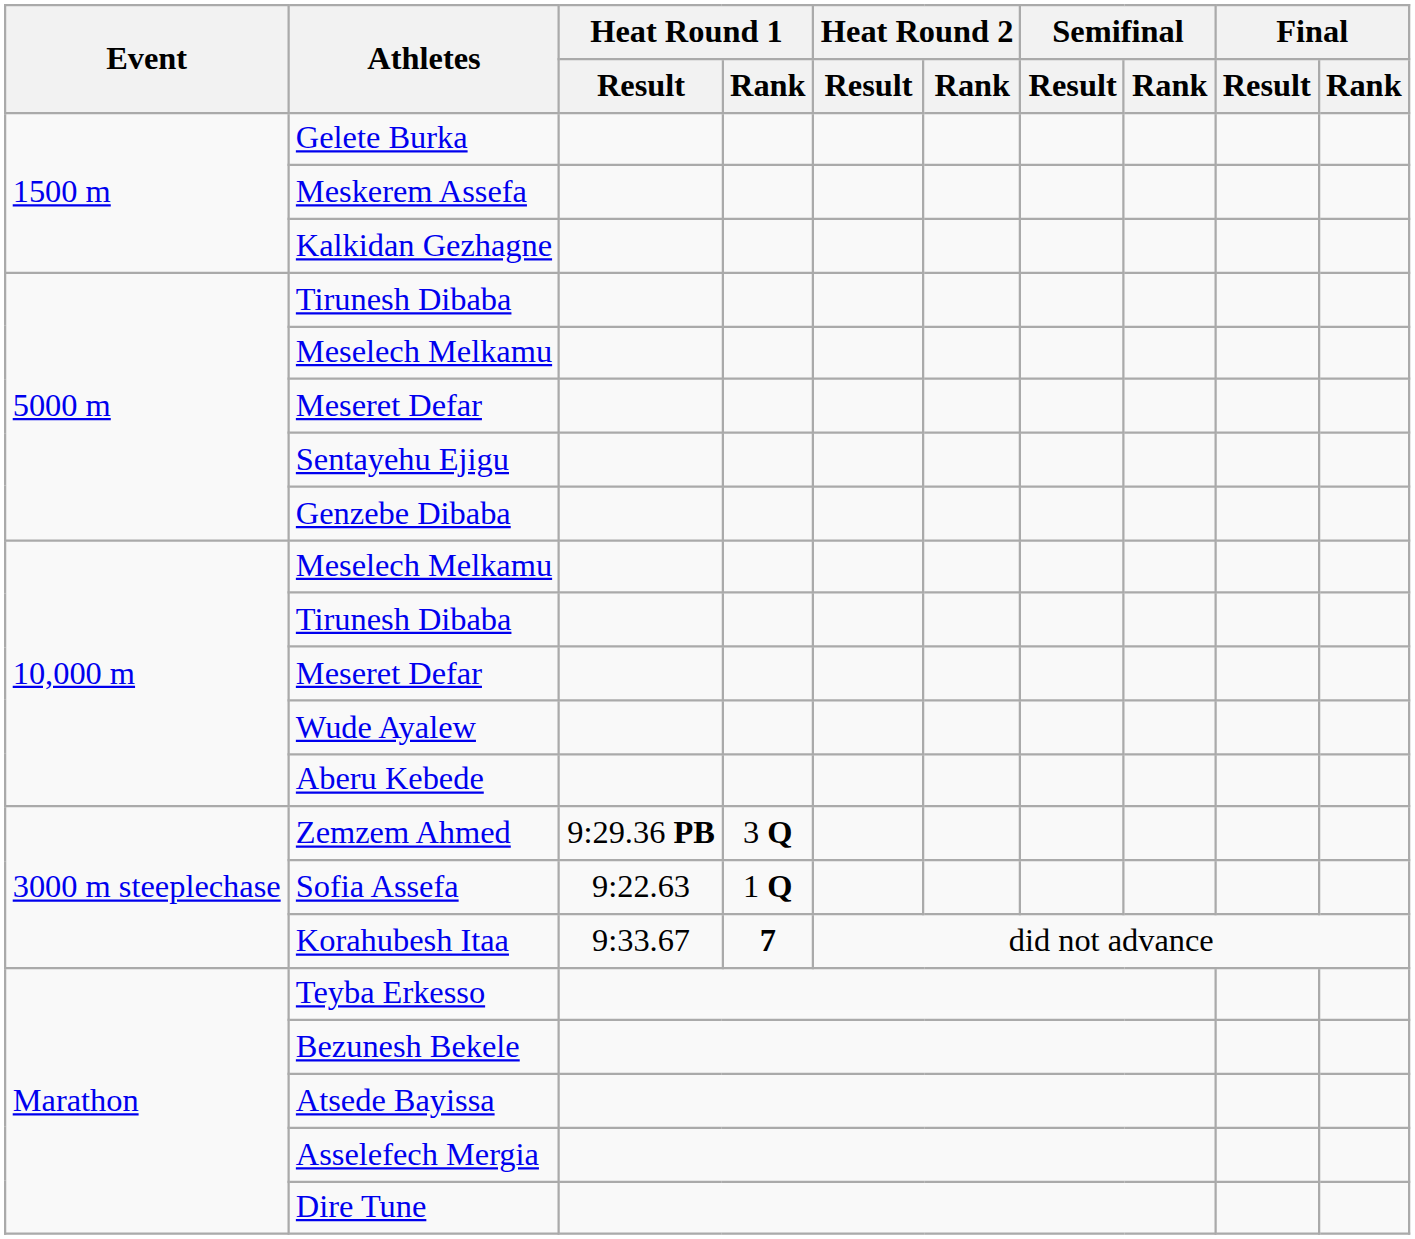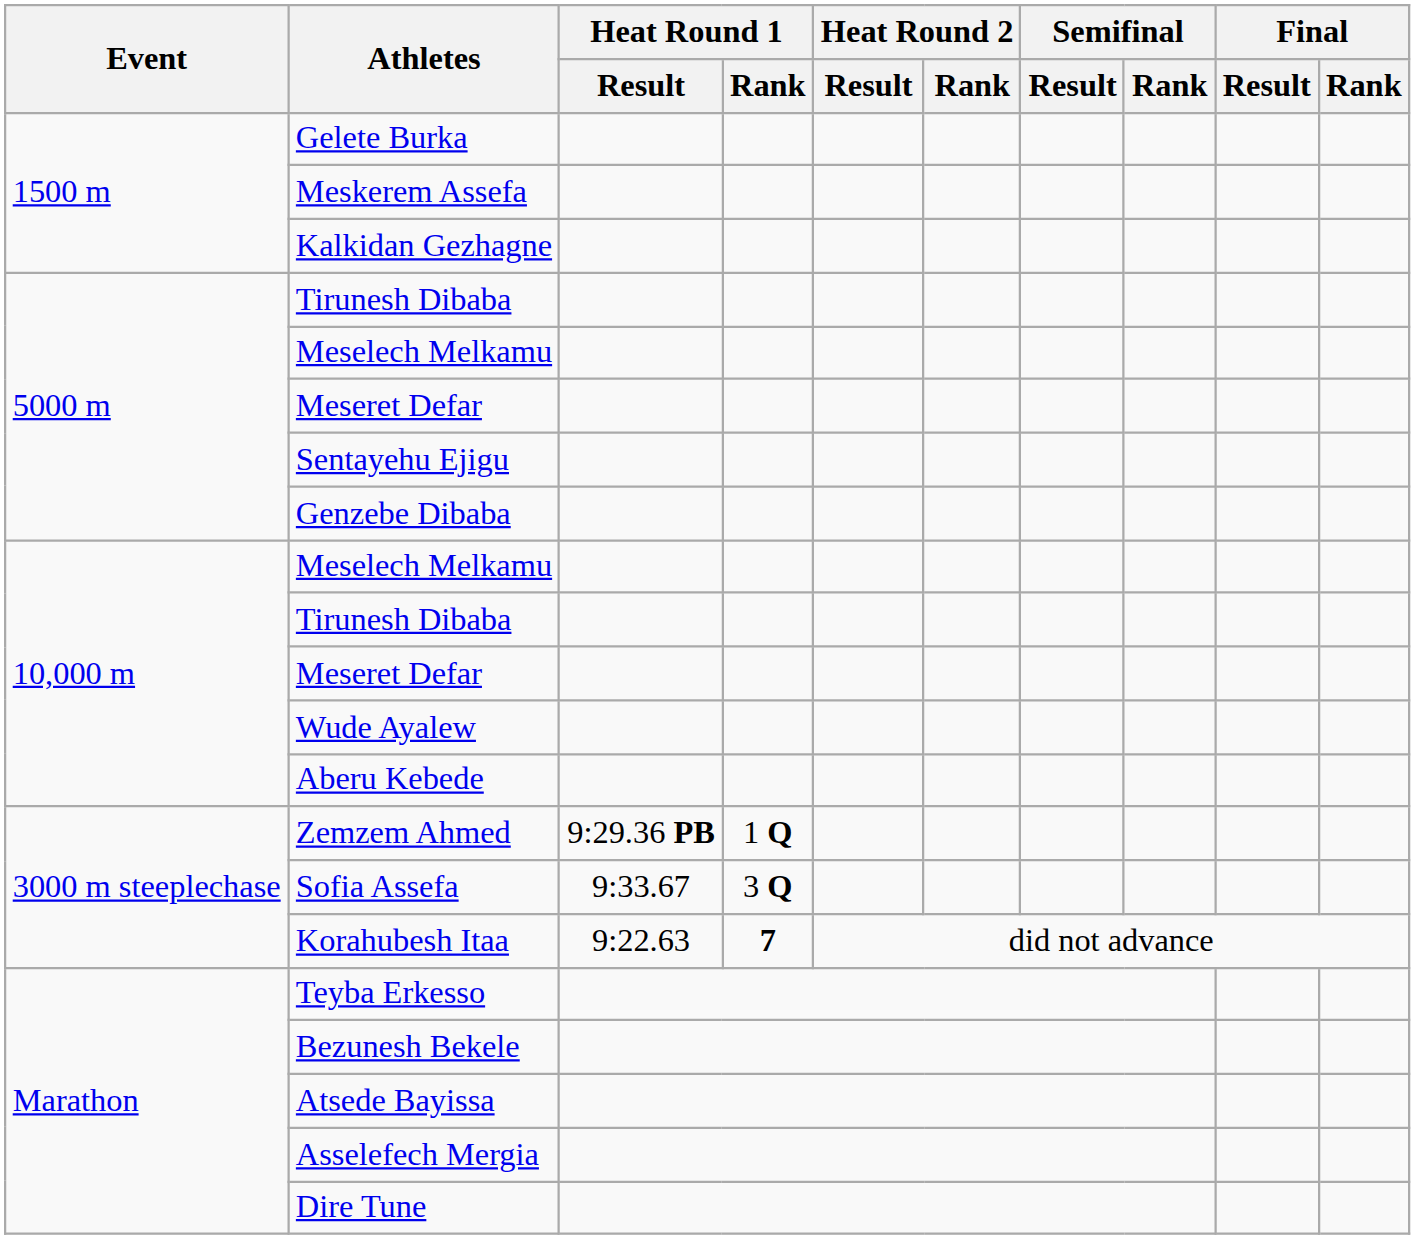 <table class="wikitable" border="1" style="font-size:90%">
 <tr>
 <th rowspan="2">Event</th>
 <th rowspan="2">Athletes</th>
 <th colspan="2">Heat Round 1</th>
 <th colspan="2">Heat Round 2</th>
 <th colspan="2">Semifinal</th>
 <th colspan="2">Final</th>
 </tr>
 <tr>
 <th>Result</th>
 <th>Rank</th>
 <th>Result</th>
 <th>Rank</th>
 <th>Result</th>
 <th>Rank</th>
 <th>Result</th>
 <th>Rank</th>
 </tr>
 <tr>
 <td rowspan=3><a href='#'>1500 m</a></td>
 <td><a href='#'>Gelete Burka</a></td>
 <td align=center></td>
 <td align=center></td>
 <td align=center></td>
 <td align=center></td>
 <td align=center></td>
 <td align=center></td>
 <td align=center></td>
 <td align=center></td>
 </tr>
 <tr>
 <td><a href='#'>Meskerem Assefa</a></td>
 <td align=center></td>
 <td align=center></td>
 <td align=center></td>
 <td align=center></td>
 <td align=center></td>
 <td align=center></td>
 <td align=center></td>
 <td align=center></td>
 </tr>
 <tr>
 <td><a href='#'>Kalkidan Gezhagne</a></td>
 <td align=center></td>
 <td align=center></td>
 <td align=center></td>
 <td align=center></td>
 <td align=center></td>
 <td align=center></td>
 <td align=center></td>
 <td align=center></td>
 </tr>
 <tr>
 <td rowspan=5><a href='#'>5000 m</a></td>
 <td><a href='#'>Tirunesh Dibaba</a></td>
 <td align=center></td>
 <td align=center></td>
 <td align=center></td>
 <td align=center></td>
 <td align=center></td>
 <td align=center></td>
 <td align=center></td>
 <td align=center></td>
 </tr>
 <tr>
 <td><a href='#'>Meselech Melkamu</a></td>
 <td align=center></td>
 <td align=center></td>
 <td align=center></td>
 <td align=center></td>
 <td align=center></td>
 <td align=center></td>
 <td align=center></td>
 <td align=center></td>
 </tr>
 <tr>
 <td><a href='#'>Meseret Defar</a></td>
 <td align=center></td>
 <td align=center></td>
 <td align=center></td>
 <td align=center></td>
 <td align=center></td>
 <td align=center></td>
 <td align=center></td>
 <td align=center></td>
 </tr>
 <tr>
 <td><a href='#'>Sentayehu Ejigu</a></td>
 <td align=center></td>
 <td align=center></td>
 <td align=center></td>
 <td align=center></td>
 <td align=center></td>
 <td align=center></td>
 <td align=center></td>
 <td align=center></td>
 </tr>
 <tr>
 <td><a href='#'>Genzebe Dibaba</a></td>
 <td align=center></td>
 <td align=center></td>
 <td align=center></td>
 <td align=center></td>
 <td align=center></td>
 <td align=center></td>
 <td align=center></td>
 <td align=center></td>
 </tr>
 <tr>
 <td rowspan=5><a href='#'>10,000 m</a></td>
 <td><a href='#'>Meselech Melkamu</a></td>
 <td align=center></td>
 <td align=center></td>
 <td align=center></td>
 <td align=center></td>
 <td align=center></td>
 <td align=center></td>
 <td align=center></td>
 <td align=center></td>
 </tr>
 <tr>
 <td><a href='#'>Tirunesh Dibaba</a></td>
 <td align=center></td>
 <td align=center></td>
 <td align=center></td>
 <td align=center></td>
 <td align=center></td>
 <td align=center></td>
 <td align=center></td>
 <td align=center></td>
 </tr>
 <tr>
 <td><a href='#'>Meseret Defar</a></td>
 <td align=center></td>
 <td align=center></td>
 <td align=center></td>
 <td align=center></td>
 <td align=center></td>
 <td align=center></td>
 <td align=center></td>
 <td align=center></td>
 </tr>
 <tr>
 <td><a href='#'>Wude Ayalew</a></td>
 <td align=center></td>
 <td align=center></td>
 <td align=center></td>
 <td align=center></td>
 <td align=center></td>
 <td align=center></td>
 <td align=center></td>
 <td align=center></td>
 </tr>
 <tr>
 <td><a href='#'>Aberu Kebede</a></td>
 <td align=center></td>
 <td align=center></td>
 <td align=center></td>
 <td align=center></td>
 <td align=center></td>
 <td align=center></td>
 <td align=center></td>
 <td align=center></td>
 </tr>
 <tr>
 <td rowspan=3><a href='#'>3000 m steeplechase</a></td>
 <td><a href='#'>Zemzem Ahmed</a></td>
 <td align=center>9:29.36 <strong>PB</strong></td>
+<td align=center>1 <strong>Q</strong></td>
+<td align=center></td>
+<td align=center></td>
+<td align=center></td>
+<td align=center></td>
+<td align=center></td>
+<td align=center></td>
+</tr>
+<tr>
+<td><a href='#'>Sofia Assefa</a></td>
+<td align=center>9:33.67</td>
 <td align=center>3 <strong>Q</strong></td>
 <td align=center></td>
 <td align=center></td>
 <td align=center></td>
 <td align=center></td>
 <td align=center></td>
 <td align=center></td>
 </tr>
 <tr>
-<td><a href='#'>Sofia Assefa</a></td>
+<td><a href='#'>Korahubesh Itaa</a></td>
 <td align=center>9:22.63</td>
-<td align=center>1 <strong>Q</strong></td>
-<td align=center></td>
-<td align=center></td>
-<td align=center></td>
-<td align=center></td>
-<td align=center></td>
-<td align=center></td>
-</tr>
-<tr>
-<td><a href='#'>Korahubesh Itaa</a></td>
-<td align=center>9:33.67</td>
 <td align=center><strong>7</strong></td>
 <td align=center colspan="6">did not advance</td>
 </tr>
 <tr>
 <td rowspan=5><a href='#'>Marathon</a></td>
 <td><a href='#'>Teyba Erkesso</a></td>
 <td align=center colspan="6"></td>
 <td align=center></td>
 <td align=center></td>
 </tr>
 <tr>
 <td><a href='#'>Bezunesh Bekele</a></td>
 <td align=center colspan="6"></td>
 <td align=center></td>
 <td align=center></td>
 </tr>
 <tr>
 <td><a href='#'>Atsede Bayissa</a></td>
 <td align=center colspan="6"></td>
 <td align=center></td>
 <td align=center></td>
 </tr>
 <tr>
 <td><a href='#'>Asselefech Mergia</a></td>
 <td align=center colspan="6"></td>
 <td align=center></td>
 <td align=center></td>
 </tr>
 <tr>
 <td><a href='#'>Dire Tune</a></td>
 <td align=center colspan="6"></td>
 <td align=center></td>
 <td align=center></td>
 </tr>
 </table>
